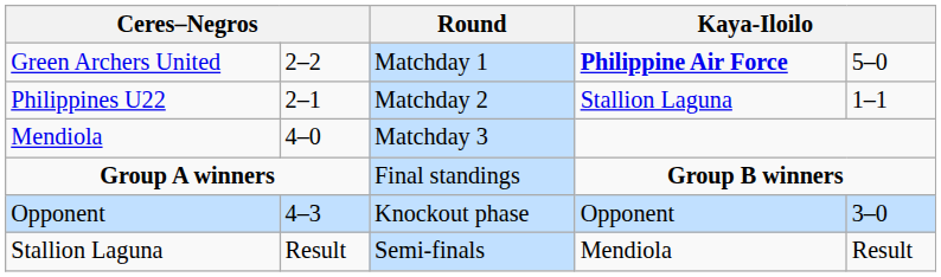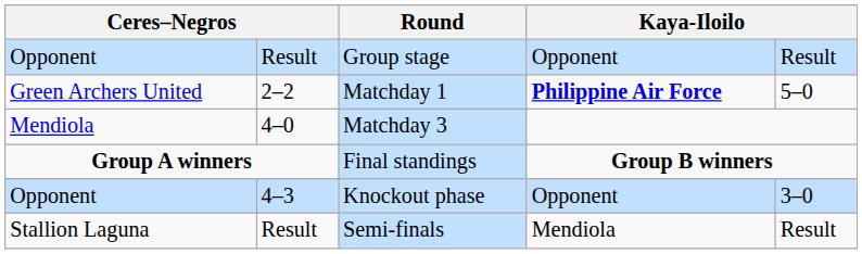 <table class="wikitable" style="text-align: centre;width: 100%">
 <tr>
 <th colspan=2>Ceres–Negros</th>
 <th>Round</th>
 <th colspan=2>Kaya-Iloilo</th>
+</tr>
+<tr bgcolor=#c1e0ff>
+<td>Opponent</td>
+<td>Result</td>
+<td>Group stage</td>
+<td>Opponent</td>
+<td>Result</td>
 </tr>
 <tr>
 <td align=left><a href='#'>Green Archers United</a></td>
 <td>2–2</td>
 <td bgcolor=#c1e0ff>Matchday 1</td>
 <td align=left><strong><a href='#'>Philippine Air Force</a></strong></td>
 <td>5–0</td>
-</tr>
-<tr>
-<td align=left><a href='#'>Philippines U22</a></td>
-<td>2–1</td>
-<td bgcolor=#c1e0ff>Matchday 2</td>
-<td align=left><a href='#'>Stallion Laguna</a></td>
-<td>1–1</td>
 </tr>
 <tr>
 <td align=left><a href='#'>Mendiola</a></td>
 <td>4–0</td>
 <td bgcolor=#c1e0ff>Matchday 3</td>
 <td align=left colspan=2></td>
 </tr>
 <tr>
 <td colspan=2 align=center valign=top><strong>Group A winners</strong><br></td>
 <td bgcolor=#c1e0ff>Final standings</td>
 <td colspan=2 align=center valign=top><strong>Group B winners</strong><br></td>
 </tr>
 <tr bgcolor=#c1e0ff>
 <td>Opponent</td>
 <td>4–3</td>
 <td>Knockout phase</td>
 <td>Opponent</td>
 <td>3–0</td>
 </tr>
 <tr>
 <td align=left>Stallion Laguna</td>
 <td>Result</td>
 <td bgcolor=#c1e0ff>Semi-finals</td>
 <td align=left>Mendiola</td>
 <td>Result</td>
 </tr>
 </table>
